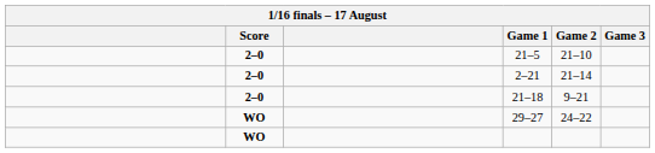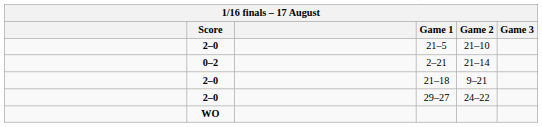 <table class="wikitable" style="text-align: center; font-size:90% ">
 <tr>
 <th colspan=6>1/16 finals – 17 August</th>
 </tr>
 <tr>
 <th align="right" width="250"></th>
 <th width="60">Score</th>
 <th align="left" width="250"></th>
 <th width="50">Game 1</th>
 <th width="50">Game 2</th>
 <th width="50">Game 3</th>
 </tr>
 <tr>
 <td align=left><strong><br></strong></td>
 <td align=center><strong>2–0</strong></td>
 <td align=left><br></td>
 <td>21–5</td>
 <td>21–10</td>
 <td></td>
 </tr>
 <tr>
 <td align=left><br></td>
-<td align=center><strong>2–0</strong></td>
+<td align=center><strong>0–2</strong></td>
 <td align=left><strong><br></strong></td>
 <td>2–21</td>
 <td>21–14</td>
 <td></td>
 </tr>
 <tr>
 <td align=left><strong><br></strong></td>
 <td align=center><strong>2–0</strong></td>
 <td align=left><br></td>
 <td>21–18</td>
 <td>9–21</td>
 <td></td>
 </tr>
 <tr>
 <td align=left><strong><br></strong></td>
-<td align=center><strong>WO</strong></td>
+<td align=center><strong>2–0</strong></td>
 <td align=left><br></td>
 <td>29–27</td>
 <td>24–22</td>
 <td></td>
 </tr>
 <tr>
 <td align=left><br></td>
 <td align=center><strong>WO</strong></td>
 <td align=left><strong><br></strong></td>
 <td></td>
 <td></td>
 <td></td>
 </tr>
 </table>
